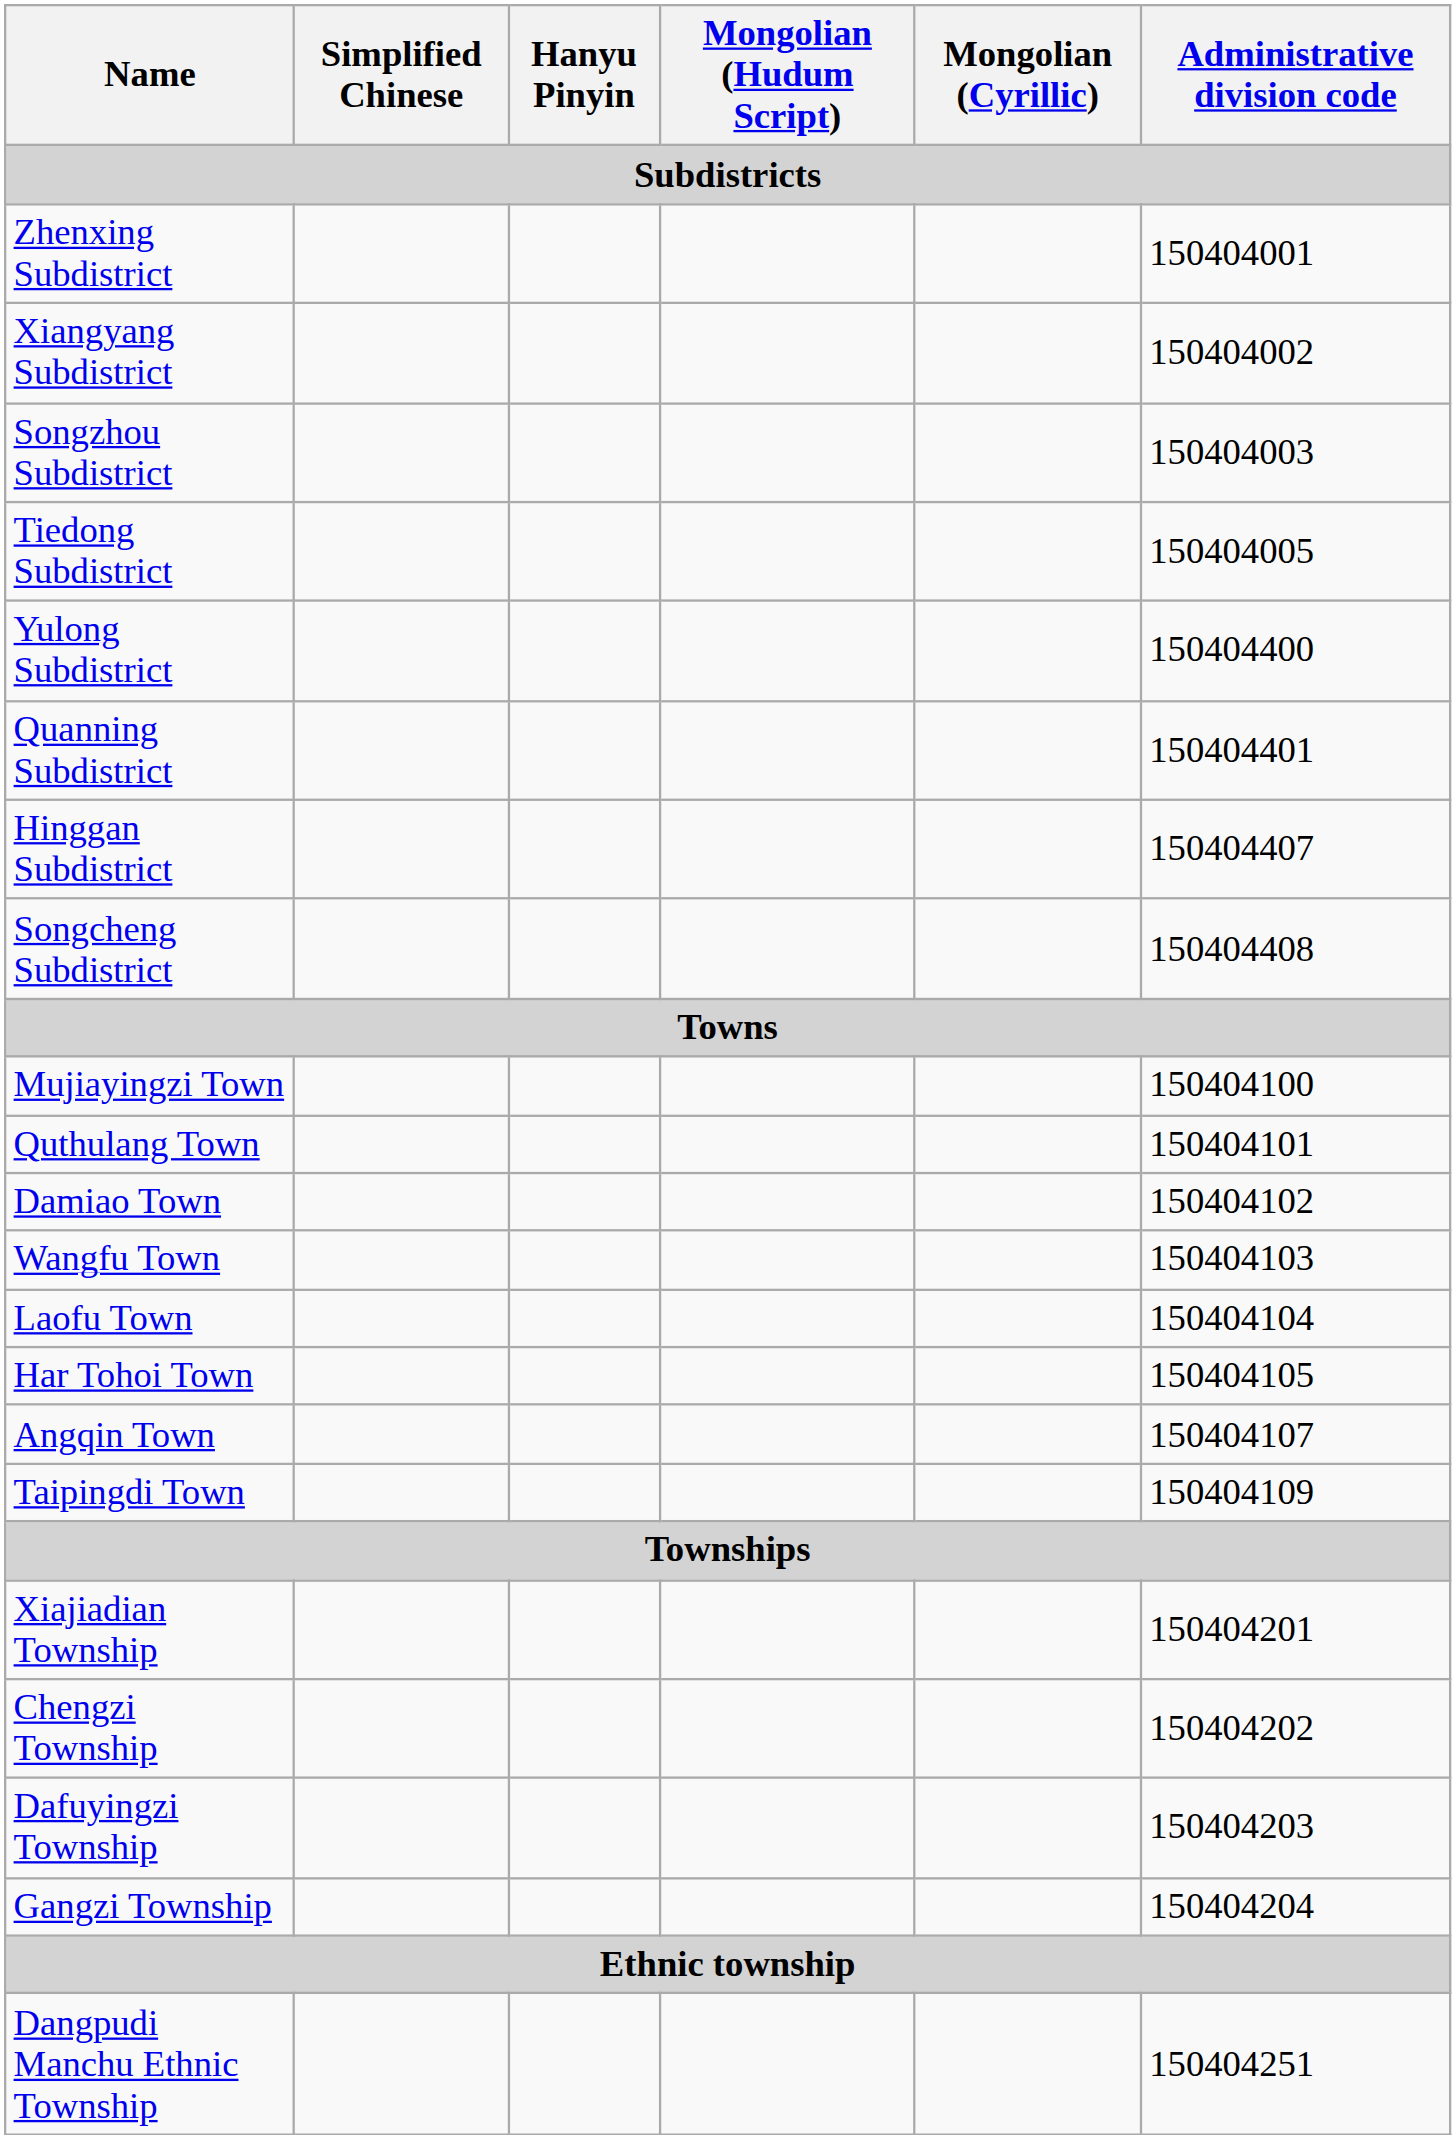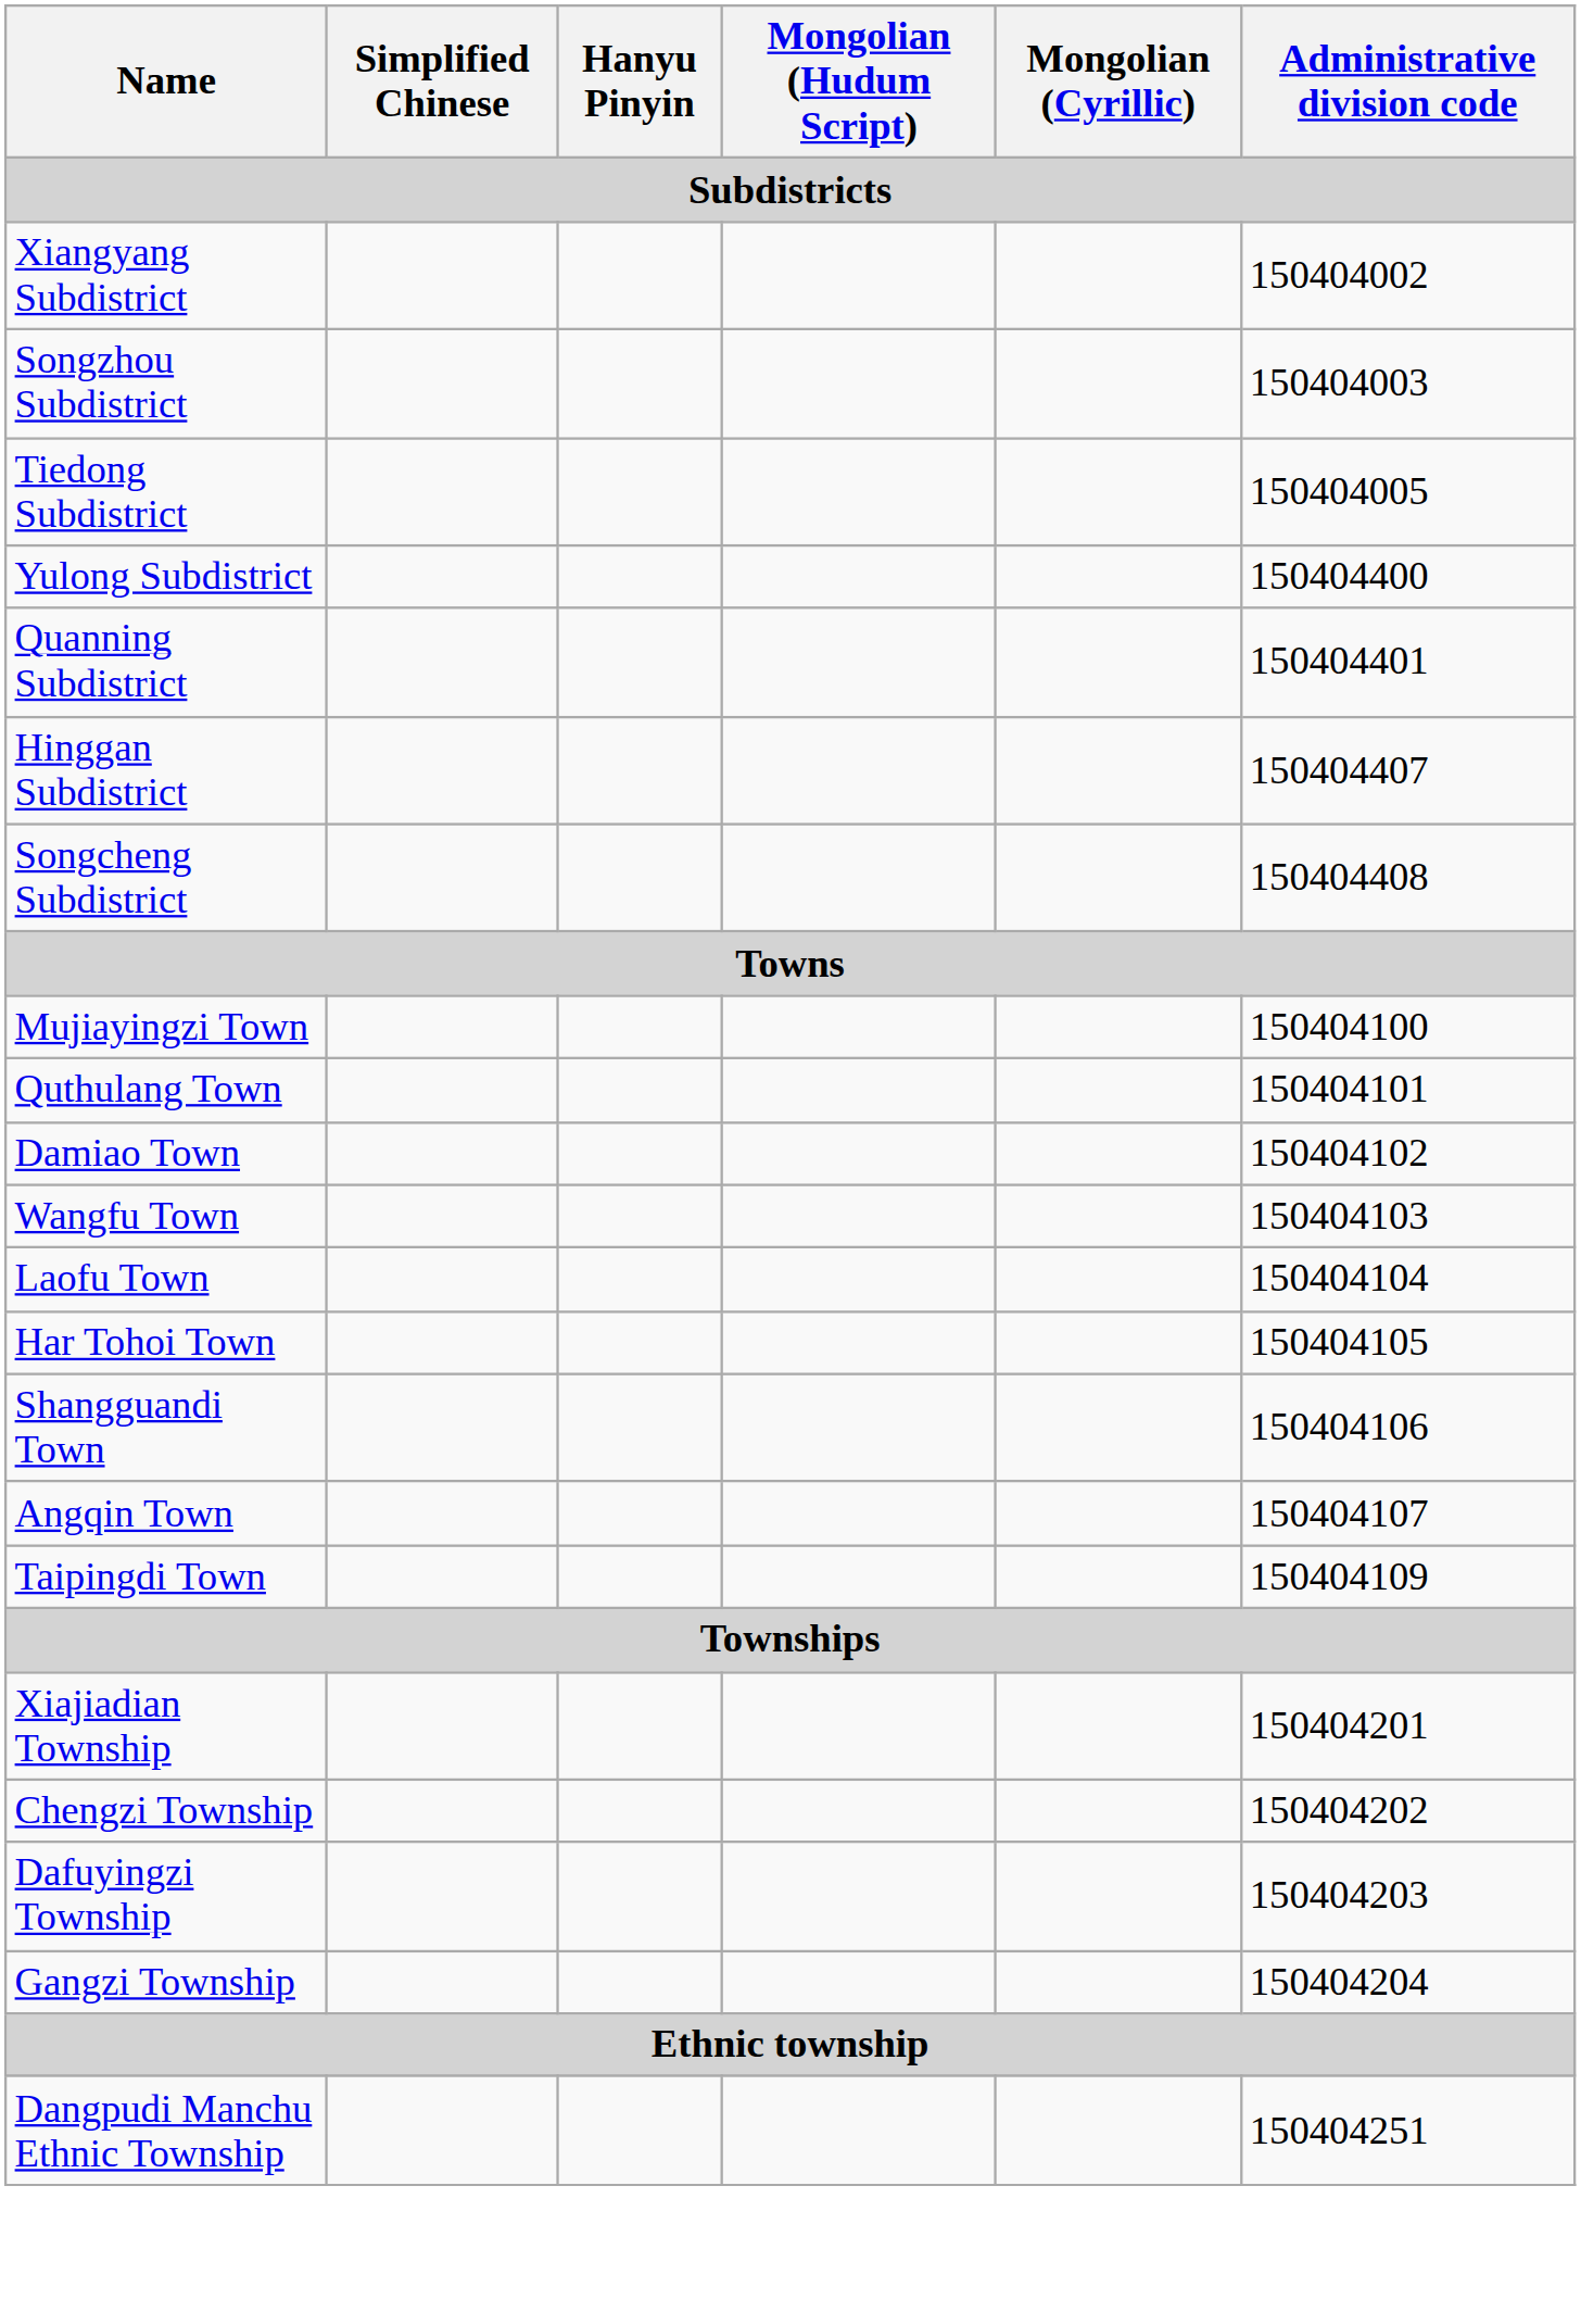 <table class="wikitable" align="center" style="width:50%; border="1">
 <tr>
 <th>Name</th>
 <th>Simplified Chinese</th>
 <th>Hanyu Pinyin</th>
 <th><a href='#'>Mongolian</a> (<a href='#'>Hudum Script</a>)</th>
 <th>Mongolian (<a href='#'>Cyrillic</a>)</th>
 <th><a href='#'>Administrative division code</a></th>
 </tr>
 <tr>
 <td colspan="6"  style="text-align:center; background:#d3d3d3;"><strong>Subdistricts</strong></td>
-</tr>
-<tr --------->
-<td><a href='#'>Zhenxing Subdistrict</a></td>
-<td></td>
-<td></td>
-<td></td>
-<td></td>
-<td>150404001</td>
 </tr>
 <tr>
 <td><a href='#'>Xiangyang Subdistrict</a></td>
 <td></td>
 <td></td>
 <td></td>
 <td></td>
 <td>150404002</td>
 </tr>
 <tr>
 <td><a href='#'>Songzhou Subdistrict</a></td>
 <td></td>
 <td></td>
 <td></td>
 <td></td>
 <td>150404003</td>
 </tr>
 <tr>
 <td><a href='#'>Tiedong Subdistrict</a></td>
 <td></td>
 <td></td>
 <td></td>
 <td></td>
 <td>150404005</td>
 </tr>
 <tr>
 <td><a href='#'>Yulong Subdistrict</a></td>
 <td></td>
 <td></td>
 <td></td>
 <td></td>
 <td>150404400</td>
 </tr>
 <tr>
 <td><a href='#'>Quanning Subdistrict</a></td>
 <td></td>
 <td></td>
 <td></td>
 <td></td>
 <td>150404401</td>
 </tr>
 <tr>
 <td><a href='#'>Hinggan Subdistrict</a></td>
 <td></td>
 <td></td>
 <td></td>
 <td></td>
 <td>150404407</td>
 </tr>
 <tr>
 <td><a href='#'>Songcheng Subdistrict</a></td>
 <td></td>
 <td></td>
 <td></td>
 <td></td>
 <td>150404408</td>
 </tr>
 <tr>
 <td colspan="6"  style="text-align:center; background:#d3d3d3;"><strong>Towns</strong></td>
 </tr>
 <tr --------->
 <td><a href='#'>Mujiayingzi Town</a></td>
 <td></td>
 <td></td>
 <td></td>
 <td></td>
 <td>150404100</td>
 </tr>
 <tr>
 <td><a href='#'>Quthulang Town</a></td>
 <td></td>
 <td></td>
 <td></td>
 <td></td>
 <td>150404101</td>
 </tr>
 <tr>
 <td><a href='#'>Damiao Town</a></td>
 <td></td>
 <td></td>
 <td></td>
 <td></td>
 <td>150404102</td>
 </tr>
 <tr>
 <td><a href='#'>Wangfu Town</a></td>
 <td></td>
 <td></td>
 <td></td>
 <td></td>
 <td>150404103</td>
 </tr>
 <tr>
 <td><a href='#'>Laofu Town</a></td>
 <td></td>
 <td></td>
 <td></td>
 <td></td>
 <td>150404104</td>
 </tr>
 <tr>
 <td><a href='#'>Har Tohoi Town</a></td>
 <td></td>
 <td></td>
 <td></td>
 <td></td>
 <td>150404105</td>
 </tr>
 <tr>
+<td><a href='#'>Shangguandi Town</a></td>
+<td></td>
+<td></td>
+<td></td>
+<td></td>
+<td>150404106</td>
+</tr>
+<tr>
 <td><a href='#'>Angqin Town</a></td>
 <td></td>
 <td></td>
 <td></td>
 <td></td>
 <td>150404107</td>
 </tr>
 <tr>
 <td><a href='#'>Taipingdi Town</a></td>
 <td></td>
 <td></td>
 <td></td>
 <td></td>
 <td>150404109</td>
 </tr>
 <tr>
 <td colspan="6"  style="text-align:center; background:#d3d3d3;"><strong>Townships</strong></td>
 </tr>
 <tr --------->
 <td><a href='#'>Xiajiadian Township</a></td>
 <td></td>
 <td></td>
 <td></td>
 <td></td>
 <td>150404201</td>
 </tr>
 <tr>
 <td><a href='#'>Chengzi Township</a></td>
 <td></td>
 <td></td>
 <td></td>
 <td></td>
 <td>150404202</td>
 </tr>
 <tr>
 <td><a href='#'>Dafuyingzi Township</a></td>
 <td></td>
 <td></td>
 <td></td>
 <td></td>
 <td>150404203</td>
 </tr>
 <tr>
 <td><a href='#'>Gangzi Township</a></td>
 <td></td>
 <td></td>
 <td></td>
 <td></td>
 <td>150404204</td>
 </tr>
 <tr>
 <td colspan="6"  style="text-align:center; background:#d3d3d3;"><strong>Ethnic township</strong></td>
 </tr>
 <tr --------->
 <td><a href='#'>Dangpudi Manchu Ethnic Township</a></td>
 <td></td>
 <td></td>
 <td></td>
 <td></td>
 <td>150404251</td>
 </tr>
 <tr>
 </tr>
 </table>
